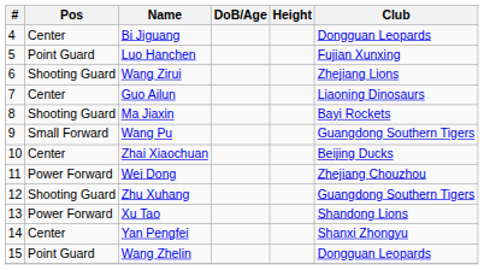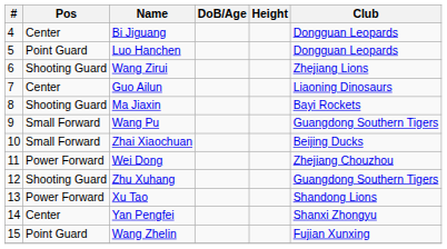 <table class="wikitable sortable">
 <tr>
 <th>#</th>
 <th>Pos</th>
 <th>Name</th>
 <th>DoB/Age</th>
 <th>Height</th>
 <th>Club</th>
 </tr>
 <tr>
 <td>4</td>
 <td>Center</td>
 <td><a href='#'>Bi Jiguang</a></td>
 <td></td>
 <td></td>
 <td> <a href='#'>Dongguan Leopards</a></td>
 </tr>
 <tr>
 <td>5</td>
 <td>Point Guard</td>
 <td><a href='#'>Luo Hanchen</a></td>
 <td></td>
 <td></td>
-<td> <a href='#'>Fujian Xunxing</a></td>
+<td> <a href='#'>Dongguan Leopards</a></td>
 </tr>
 <tr>
 <td>6</td>
 <td>Shooting Guard</td>
 <td><a href='#'>Wang Zirui</a></td>
 <td></td>
 <td></td>
 <td> <a href='#'>Zhejiang Lions</a></td>
 </tr>
 <tr>
 <td>7</td>
 <td>Center</td>
 <td><a href='#'>Guo Ailun</a></td>
 <td></td>
 <td></td>
 <td> <a href='#'>Liaoning Dinosaurs</a></td>
 </tr>
 <tr>
 <td>8</td>
 <td>Shooting Guard</td>
 <td><a href='#'>Ma Jiaxin</a></td>
 <td></td>
 <td></td>
 <td> <a href='#'>Bayi Rockets</a></td>
 </tr>
 <tr>
 <td>9</td>
 <td>Small Forward</td>
 <td><a href='#'>Wang Pu</a></td>
 <td></td>
 <td></td>
 <td> <a href='#'>Guangdong Southern Tigers</a></td>
 </tr>
 <tr>
 <td>10</td>
-<td>Center</td>
+<td>Small Forward</td>
 <td><a href='#'>Zhai Xiaochuan</a></td>
 <td></td>
 <td></td>
 <td> <a href='#'>Beijing Ducks</a></td>
 </tr>
 <tr>
 <td>11</td>
 <td>Power Forward</td>
 <td><a href='#'>Wei Dong</a></td>
 <td></td>
 <td></td>
 <td> <a href='#'>Zhejiang Chouzhou</a></td>
 </tr>
 <tr>
 <td>12</td>
 <td>Shooting Guard</td>
 <td><a href='#'>Zhu Xuhang</a></td>
 <td></td>
 <td></td>
 <td> <a href='#'>Guangdong Southern Tigers</a></td>
 </tr>
 <tr>
 <td>13</td>
 <td>Power Forward</td>
 <td><a href='#'>Xu Tao</a></td>
 <td></td>
 <td></td>
 <td> <a href='#'>Shandong Lions</a></td>
 </tr>
 <tr>
 <td>14</td>
 <td>Center</td>
 <td><a href='#'>Yan Pengfei</a></td>
 <td></td>
 <td></td>
 <td> <a href='#'>Shanxi Zhongyu</a></td>
 </tr>
 <tr>
 <td>15</td>
 <td>Point Guard</td>
 <td><a href='#'>Wang Zhelin</a></td>
 <td></td>
 <td></td>
-<td> <a href='#'>Dongguan Leopards</a></td>
+<td> <a href='#'>Fujian Xunxing</a></td>
 </tr>
 <tr>
 </tr>
 </table>
